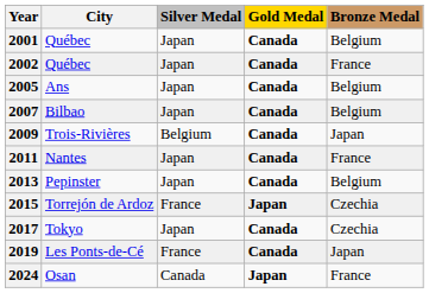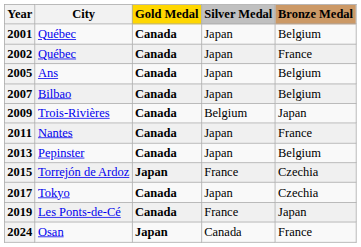 <table class="wikitable">
 <tr>
 <th>Year</th>
 <th>City</th>
+<th style="background:gold; text-align:center";>Gold Medal</th>
 <th style="background:silver">Silver Medal</th>
-<th style="background:gold; text-align:center";>Gold Medal</th>
 <th style="background:#cc9966">Bronze Medal</th>
 </tr>
 <tr>
 <th>2001</th>
 <td> <a href='#'>Québec</a></td>
+<td><strong>Canada</strong></td>
 <td>Japan</td>
-<td><strong>Canada</strong></td>
 <td>Belgium</td>
 </tr>
 <tr bgcolor=#f0f0f0>
 <th>2002</th>
 <td> <a href='#'>Québec</a></td>
+<td><strong>Canada</strong></td>
 <td>Japan</td>
-<td><strong>Canada</strong></td>
 <td>France</td>
 </tr>
 <tr>
 <th>2005</th>
 <td> <a href='#'>Ans</a></td>
+<td><strong>Canada</strong></td>
 <td>Japan</td>
-<td><strong>Canada</strong></td>
 <td>Belgium</td>
 </tr>
 <tr bgcolor=#f0f0f0>
 <th>2007</th>
 <td> <a href='#'>Bilbao</a></td>
+<td><strong>Canada</strong></td>
 <td>Japan</td>
-<td><strong>Canada</strong></td>
 <td>Belgium</td>
 </tr>
 <tr>
 <th>2009</th>
 <td> <a href='#'>Trois-Rivières</a></td>
+<td><strong>Canada</strong></td>
 <td>Belgium</td>
-<td><strong>Canada</strong></td>
 <td>Japan</td>
 </tr>
 <tr bgcolor=#f0f0f0>
 <th>2011</th>
 <td> <a href='#'>Nantes</a></td>
+<td><strong>Canada</strong></td>
 <td>Japan</td>
-<td><strong>Canada</strong></td>
 <td>France</td>
 </tr>
 <tr>
 <th>2013</th>
 <td> <a href='#'>Pepinster</a></td>
+<td><strong>Canada</strong></td>
 <td>Japan</td>
-<td><strong>Canada</strong></td>
 <td>Belgium</td>
 </tr>
 <tr bgcolor=#f0f0f0>
 <th>2015</th>
 <td> <a href='#'>Torrejón de Ardoz</a></td>
+<td><strong>Japan</strong></td>
 <td>France</td>
-<td><strong>Japan</strong></td>
 <td>Czechia</td>
 </tr>
 <tr>
 <th>2017</th>
 <td> <a href='#'>Tokyo</a></td>
+<td><strong>Canada</strong></td>
 <td>Japan</td>
-<td><strong>Canada</strong></td>
 <td>Czechia</td>
 </tr>
 <tr bgcolor=#f0f0f0>
 <th>2019</th>
 <td> <a href='#'>Les Ponts-de-Cé</a></td>
+<td><strong>Canada</strong></td>
 <td>France</td>
-<td><strong>Canada</strong></td>
 <td>Japan</td>
 </tr>
 <tr>
 <th>2024</th>
 <td> <a href='#'>Osan</a></td>
+<td><strong>Japan</strong></td>
 <td>Canada</td>
-<td><strong>Japan</strong></td>
 <td>France</td>
 </tr>
 </table>
